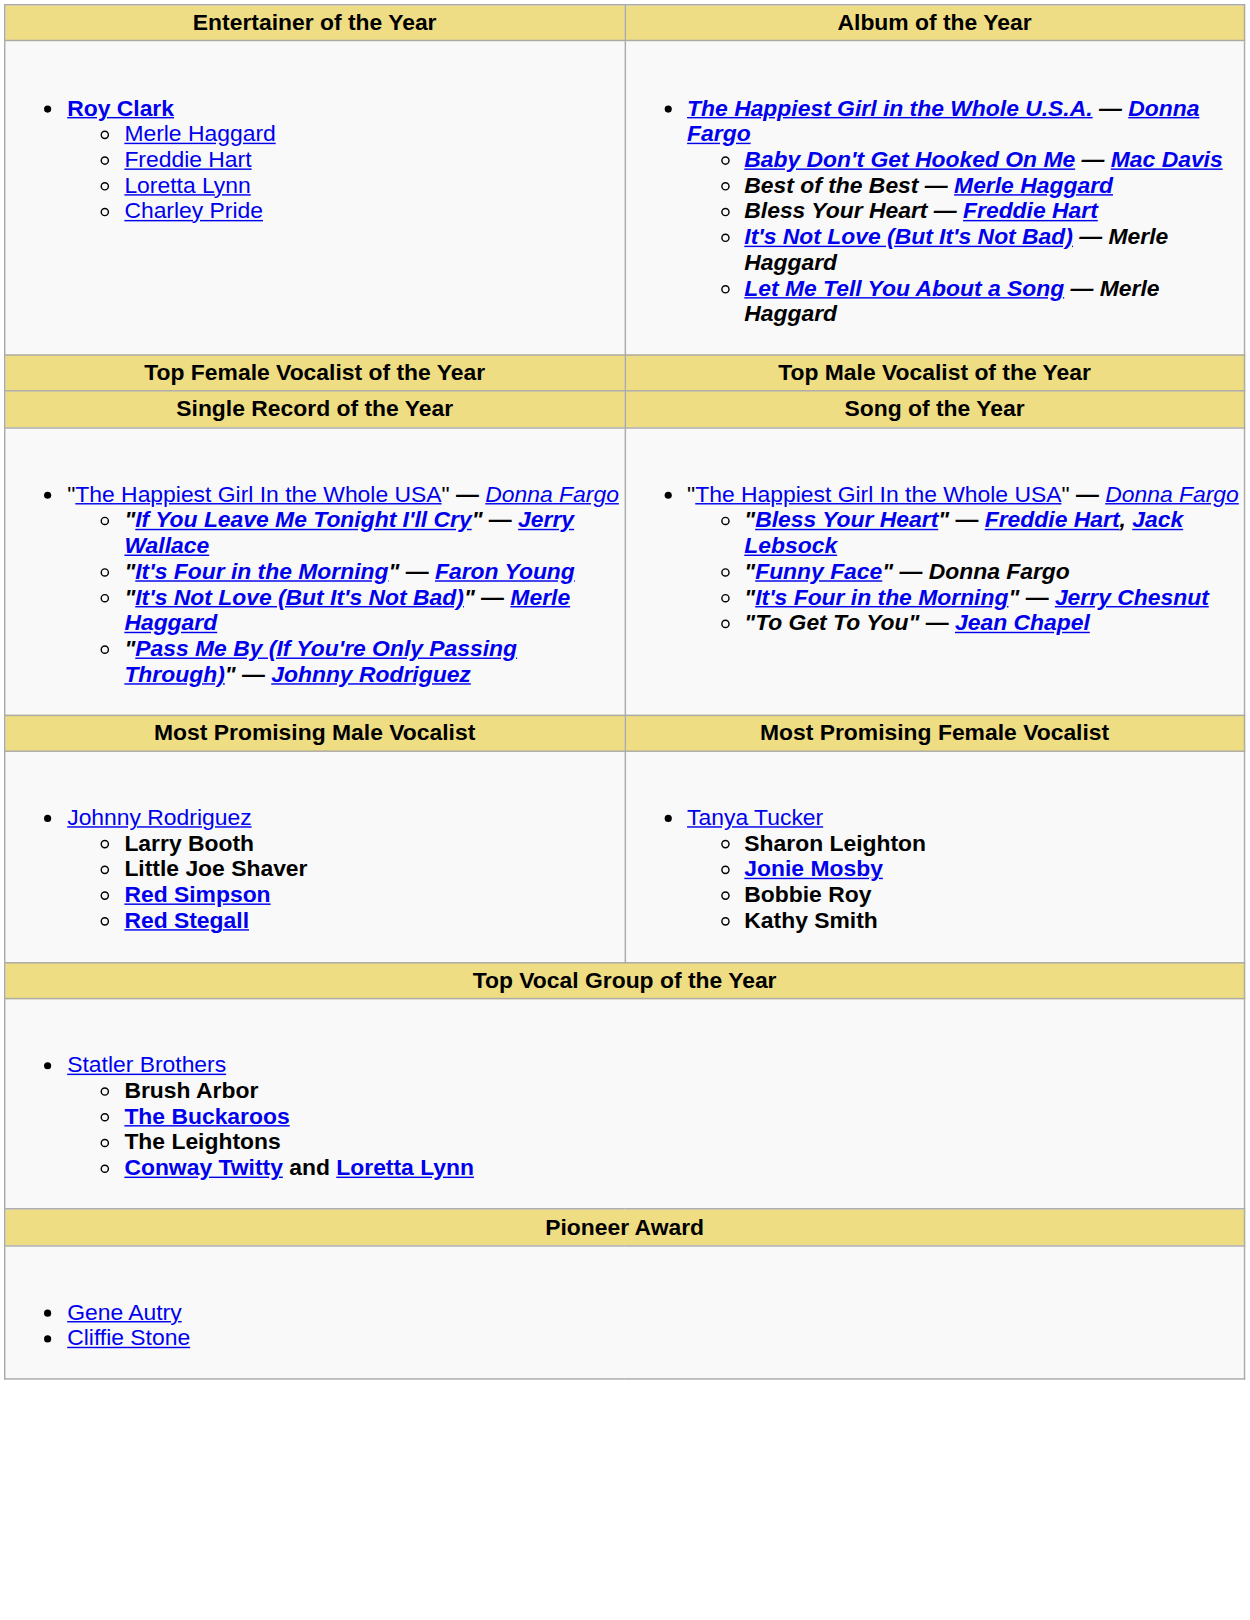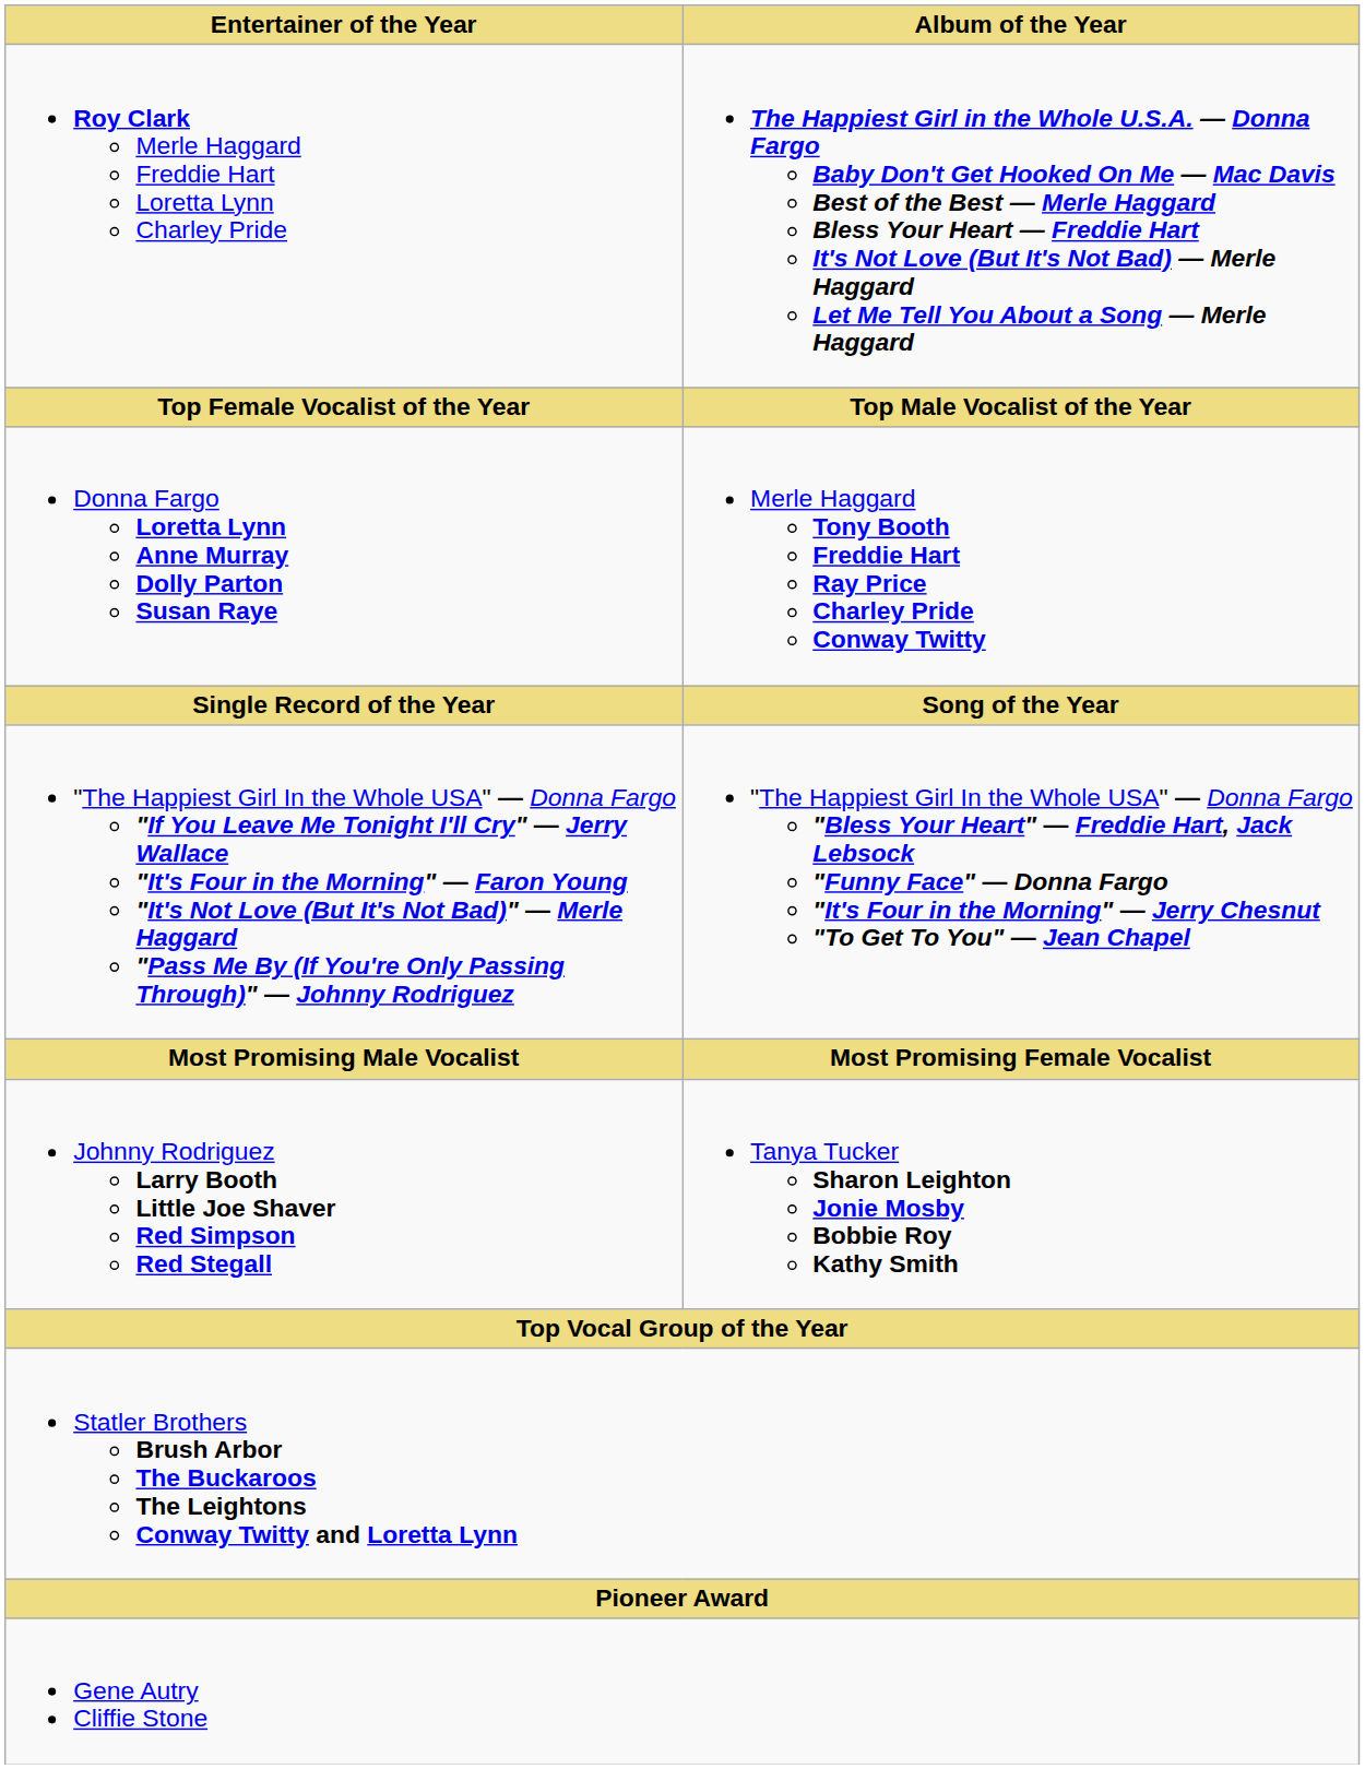 <table class="wikitable">
 <tr>
 <th style="background:#EEDD85; width=50%">Entertainer of the Year</th>
 <th style="background:#EEDD85; width=50%">Album of the Year</th>
 </tr>
 <tr>
 <td valign="top"  width="50%"><br><ul><li><strong><a href='#'>Roy Clark</a></strong><ul><li><a href='#'>Merle Haggard</a></li><li><a href='#'>Freddie Hart</a></li><li><a href='#'>Loretta Lynn</a></li><li><a href='#'>Charley Pride</a></li></ul></li></ul></td>
 <td valign="top"  width="50%"><br><ul><li><strong><em><a href='#'>The Happiest Girl in the Whole U.S.A.</a><em> </em>—<em> <a href='#'>Donna Fargo</a><strong><ul><li></em><a href='#'>Baby Don't Get Hooked On Me</a><em> </em>—<em> <a href='#'>Mac Davis</a></li><li></em>Best of the Best<em> </em>—<em> <a href='#'>Merle Haggard</a></li><li></em>Bless Your Heart<em> </em>—<em> <a href='#'>Freddie Hart</a></li><li></em><a href='#'>It's Not Love (But It's Not Bad)</a><em> </em>—<em> Merle Haggard</li><li></em><a href='#'>Let Me Tell You About a Song</a><em> </em>—<em> Merle Haggard</li></ul></li></ul></td>
 </tr>
 <tr>
 <th style="background:#EEDD82; width=50%">Top Female Vocalist of the Year</th>
 <th style="background:#EEDD82; width=50%">Top Male Vocalist of the Year</th>
+</tr>
+<tr>
+<td valign="top"  width="50%"><br><ul><li></strong><a href='#'>Donna Fargo</a><strong><ul><li><a href='#'>Loretta Lynn</a></li><li><a href='#'>Anne Murray</a></li><li><a href='#'>Dolly Parton</a></li><li><a href='#'>Susan Raye</a></li></ul></li></ul></td>
+<td valign="top"  width="50%"><br><ul><li></strong><a href='#'>Merle Haggard</a><strong><ul><li><a href='#'>Tony Booth</a></li><li><a href='#'>Freddie Hart</a></li><li><a href='#'>Ray Price</a></li><li><a href='#'>Charley Pride</a></li><li><a href='#'>Conway Twitty</a></li></ul></li></ul></td>
 </tr>
 <tr>
 <th style="background:#EEDD82; width=50%">Single Record of the Year</th>
 <th style="background:#EEDD82; width=50%">Song of the Year</th>
 </tr>
 <tr>
 <td valign="top"  width="50%"><br><ul><li></strong>"<a href='#'>The Happiest Girl In the Whole USA</a>"<strong> </em>—<em> </strong><a href='#'>Donna Fargo</a><strong><ul><li>"<a href='#'>If You Leave Me Tonight I'll Cry</a>" </em>—<em> <a href='#'>Jerry Wallace</a></li><li>"<a href='#'>It's Four in the Morning</a>" </em>—<em> <a href='#'>Faron Young</a></li><li>"<a href='#'>It's Not Love (But It's Not Bad)</a>" </em>—<em> <a href='#'>Merle Haggard</a></li><li>"<a href='#'>Pass Me By (If You're Only Passing Through)</a>" </em>—<em> <a href='#'>Johnny Rodriguez</a></li></ul></li></ul></td>
 <td valign="top"  width="50%"><br><ul><li></strong>"<a href='#'>The Happiest Girl In the Whole USA</a>"<strong> </em>—<em> </strong><a href='#'>Donna Fargo</a><strong><ul><li>"<a href='#'>Bless Your Heart</a>" </em>—<em> <a href='#'>Freddie Hart</a>, <a href='#'>Jack Lebsock</a></li><li>"<a href='#'>Funny Face</a>" </em>—<em> Donna Fargo</li><li>"<a href='#'>It's Four in the Morning</a>" </em>—<em> <a href='#'>Jerry Chesnut</a></li><li>"To Get To You" </em>—<em> <a href='#'>Jean Chapel</a></li></ul></li></ul></td>
 </tr>
 <tr>
 <th style="background:#EEDD82; width=50%">Most Promising Male Vocalist</th>
 <th style="background:#EEDD82; width=50%">Most Promising Female Vocalist</th>
 </tr>
 <tr>
 <td valign="top"  width="50%"><br><ul><li></strong><a href='#'>Johnny Rodriguez</a><strong><ul><li>Larry Booth</li><li>Little Joe Shaver</li><li><a href='#'>Red Simpson</a></li><li><a href='#'>Red Stegall</a></li></ul></li></ul></td>
 <td valign="top"  width="50%"><br><ul><li></strong><a href='#'>Tanya Tucker</a><strong><ul><li>Sharon Leighton</li><li><a href='#'>Jonie Mosby</a></li><li>Bobbie Roy</li><li>Kathy Smith</li></ul></li></ul></td>
 </tr>
 <tr>
 <th colspan="2" style="background:#EEDD82; width=50%">Top Vocal Group of the Year</th>
 </tr>
 <tr>
 <td colspan="2"><br><ul><li></strong><a href='#'>Statler Brothers</a><strong><ul><li>Brush Arbor</li><li><a href='#'>The Buckaroos</a></li><li>The Leightons</li><li><a href='#'>Conway Twitty</a> and <a href='#'>Loretta Lynn</a></li></ul></li></ul></td>
 </tr>
 <tr>
 <th colspan="2" style="background:#EEDD82; width=50%">Pioneer Award</th>
 </tr>
 <tr>
 <td colspan="2"><br><ul><li></strong><a href='#'>Gene Autry</a><strong></li><li></strong><a href='#'>Cliffie Stone</a><strong></li></ul></td>
 </tr>
 </table>
